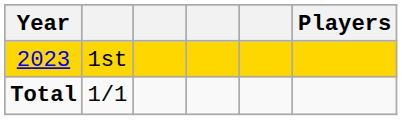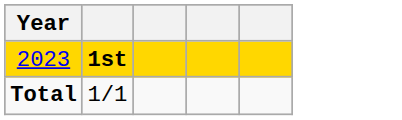 <table class="wikitable" style="text-align: center;">
 <tr>
 <th>Year</th>
 <th></th>
 <th width=25px></th>
 <th width=25px></th>
 <th width=25px></th>
-<th>Players</th>
 </tr>
 <tr valign="top" bgcolor=gold>
 <td> <a href='#'>2023</a></td>
-<td>1st </td>
+<td><strong>1st </strong></td>
 <td></td>
 <td></td>
 <td></td>
-<td align=left></td>
 </tr>
 <tr>
 <td><strong>Total</strong></td>
 <td>1/1</td>
 <td></td>
 <td></td>
 <td></td>
-<td></td>
 </tr>
 </table>
